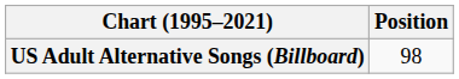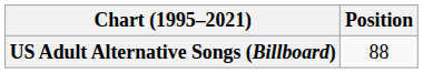 <table class="wikitable plainrowheaders" style="text-align:center">
 <tr>
 <th>Chart (1995–2021)</th>
 <th>Position</th>
 </tr>
 <tr>
 <th scope="row">US Adult Alternative Songs (<em>Billboard</em>)</th>
-<td>98</td>
+<td>88</td>
 </tr>
 </table>
